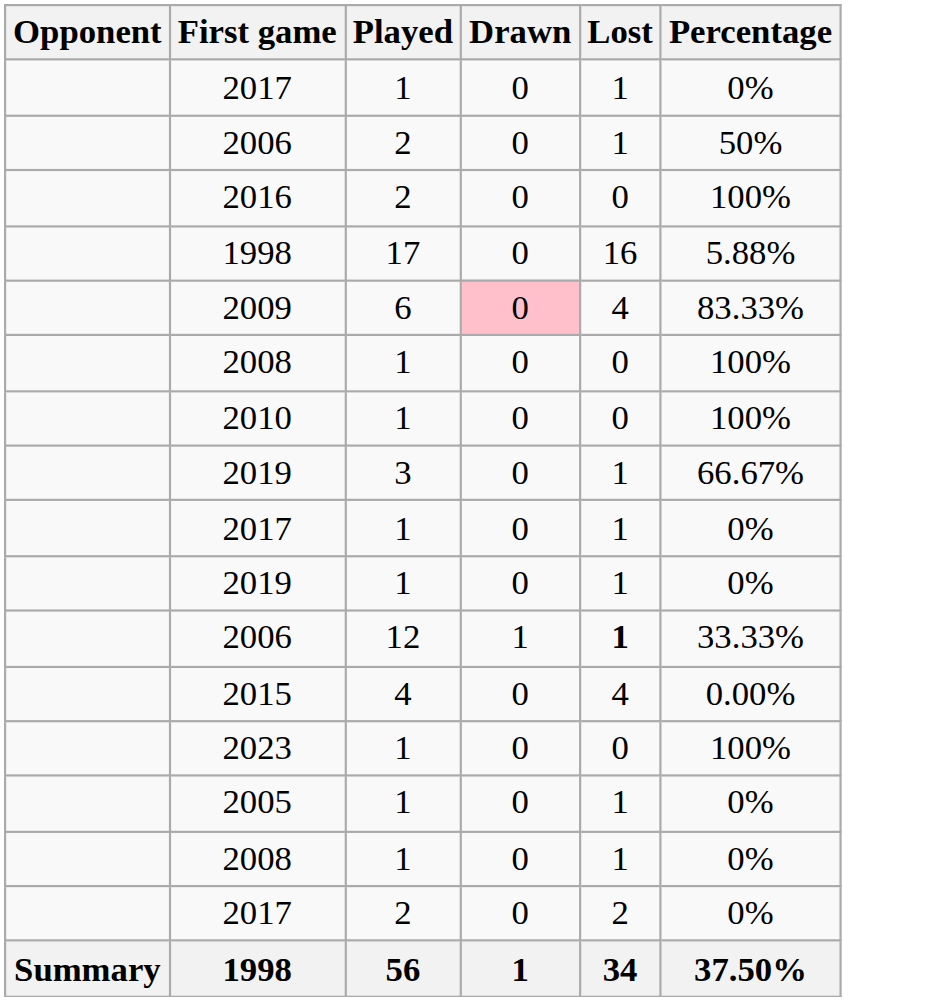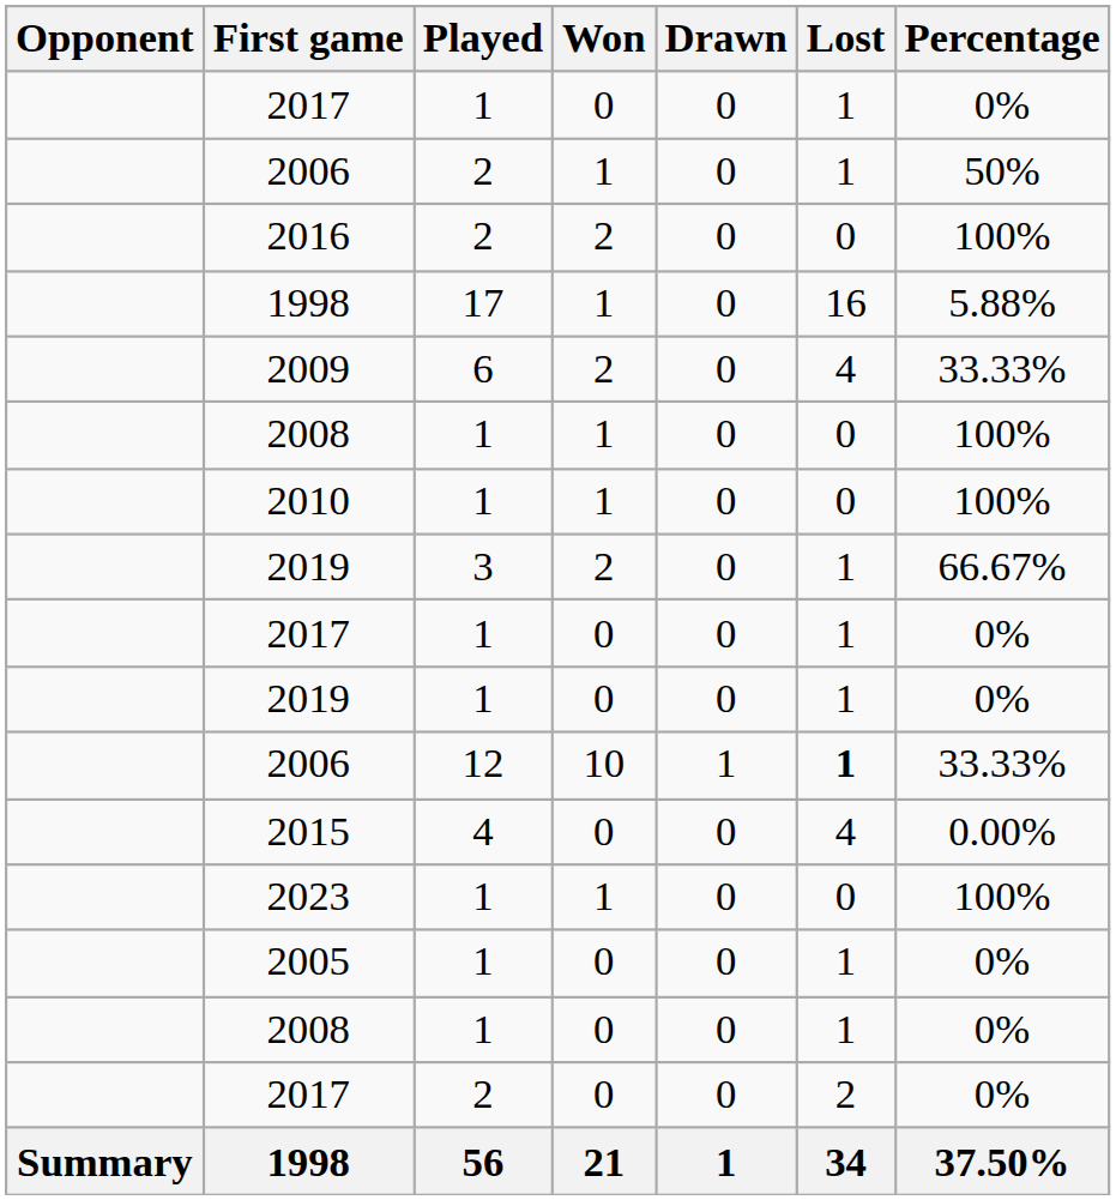 <table class="wikitable" style="text-align: center;">
 <tr>
 <th>Opponent</th>
 <th>First game</th>
 <th>Played</th>
+<th>Won</th>
 <th>Drawn</th>
 <th>Lost</th>
 <th>Percentage</th>
 </tr>
 <tr>
 <td style="text-align: left;"></td>
 <td>2017</td>
 <td>1</td>
 <td>0</td>
+<td>0</td>
 <td>1</td>
 <td>0%</td>
 </tr>
 <tr>
 <td style="text-align: left;"></td>
 <td>2006</td>
 <td>2</td>
+<td>1</td>
 <td>0</td>
 <td>1</td>
 <td>50%</td>
 </tr>
 <tr>
 <td style="text-align: left;"></td>
 <td>2016</td>
+<td>2</td>
 <td>2</td>
 <td>0</td>
 <td>0</td>
 <td>100%</td>
 </tr>
 <tr>
 <td style="text-align: left;"></td>
 <td>1998</td>
 <td>17</td>
+<td>1</td>
 <td>0</td>
 <td>16</td>
 <td>5.88%</td>
 </tr>
 <tr>
 <td style="text-align: left;"></td>
 <td>2009</td>
 <td>6</td>
-<td style="background: pink;">0</td>
+<td>2</td>
+<td>0</td>
 <td>4</td>
-<td>83.33%</td>
+<td>33.33%</td>
 </tr>
 <tr>
 <td style="text-align: left;"></td>
 <td>2008</td>
+<td>1</td>
 <td>1</td>
 <td>0</td>
 <td>0</td>
 <td>100%</td>
 </tr>
 <tr>
 <td style="text-align: left;"></td>
 <td>2010</td>
 <td>1</td>
+<td>1</td>
 <td>0</td>
 <td>0</td>
 <td>100%</td>
 </tr>
 <tr>
 <td style="text-align: left;"></td>
 <td>2019</td>
 <td>3</td>
+<td>2</td>
 <td>0</td>
 <td>1</td>
 <td>66.67%</td>
 </tr>
 <tr>
 <td style="text-align: left;"></td>
 <td>2017</td>
 <td>1</td>
 <td>0</td>
+<td>0</td>
 <td>1</td>
 <td>0%</td>
 </tr>
 <tr>
 <td style="text-align: left;"></td>
 <td>2019</td>
 <td>1</td>
 <td>0</td>
+<td>0</td>
 <td>1</td>
 <td>0%</td>
 </tr>
 <tr>
 <td style="text-align: left;"></td>
 <td>2006</td>
 <td>12</td>
+<td>10</td>
 <td>1</td>
 <td><strong>1</strong></td>
 <td>33.33%</td>
 </tr>
 <tr>
 <td style="text-align: left;"></td>
 <td>2015</td>
 <td>4</td>
 <td>0</td>
+<td>0</td>
 <td>4</td>
 <td>0.00%</td>
 </tr>
 <tr>
 <td style="text-align: left;"></td>
 <td>2023</td>
+<td>1</td>
 <td>1</td>
 <td>0</td>
 <td>0</td>
 <td>100%</td>
 </tr>
 <tr>
 <td style="text-align: left;"></td>
 <td>2005</td>
 <td>1</td>
 <td>0</td>
+<td>0</td>
 <td>1</td>
 <td>0%</td>
 </tr>
 <tr>
 <td style="text-align: left;"></td>
 <td>2008</td>
 <td>1</td>
+<td>0</td>
 <td>0</td>
 <td>1</td>
 <td>0%</td>
 </tr>
 <tr>
 <td style="text-align: left;"></td>
 <td>2017</td>
 <td>2</td>
 <td>0</td>
+<td>0</td>
 <td>2</td>
 <td>0%</td>
 </tr>
 <tr align="right">
 <th>Summary</th>
 <th>1998</th>
 <th>56</th>
+<th>21</th>
 <th>1</th>
 <th>34</th>
 <th>37.50%</th>
 </tr>
 </table>
